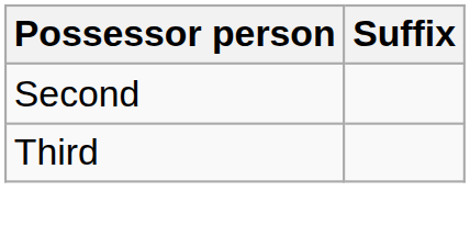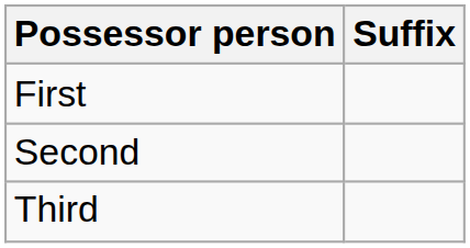 <table class="wikitable">
 <tr>
 <th>Possessor person</th>
 <th>Suffix</th>
+</tr>
+<tr>
+<td>First</td>
+<td></td>
 </tr>
 <tr>
 <td>Second</td>
 <td></td>
 </tr>
 <tr>
 <td>Third</td>
 <td></td>
 </tr>
 </table>
